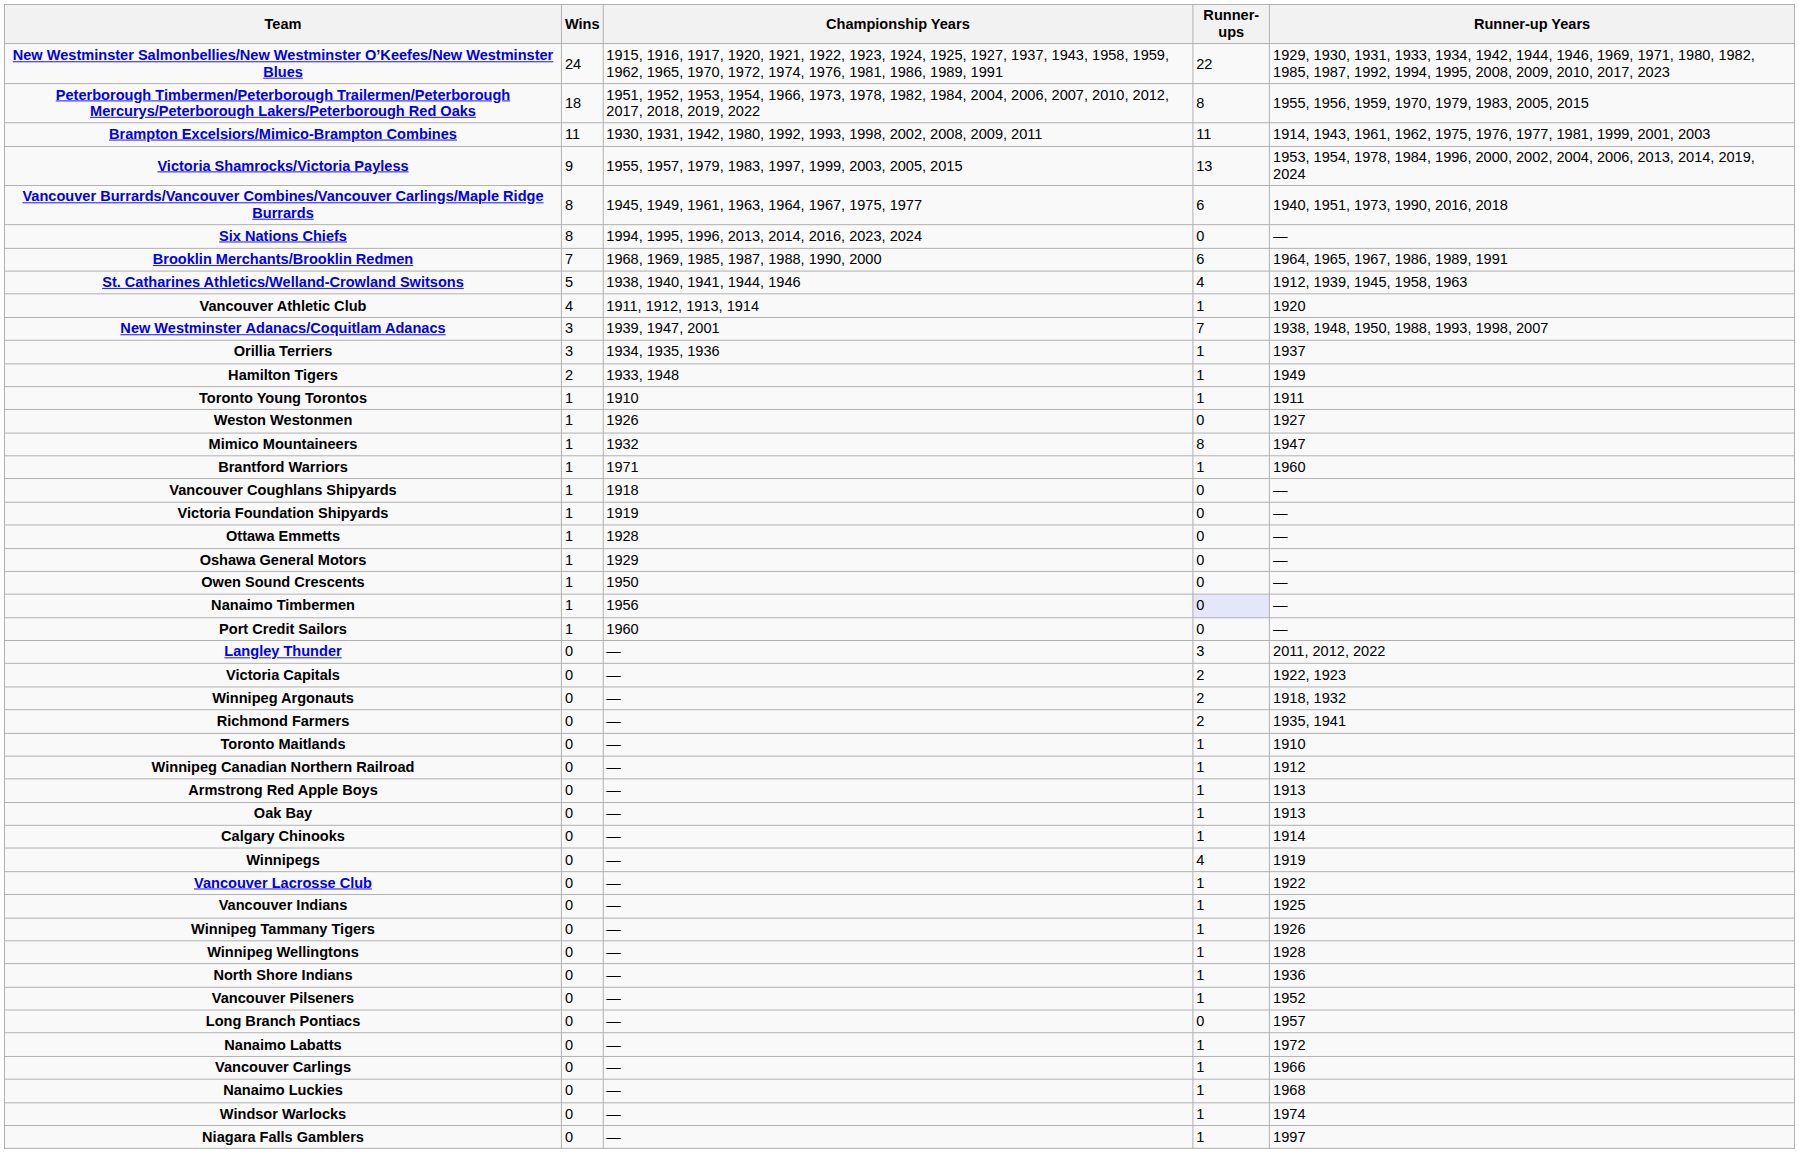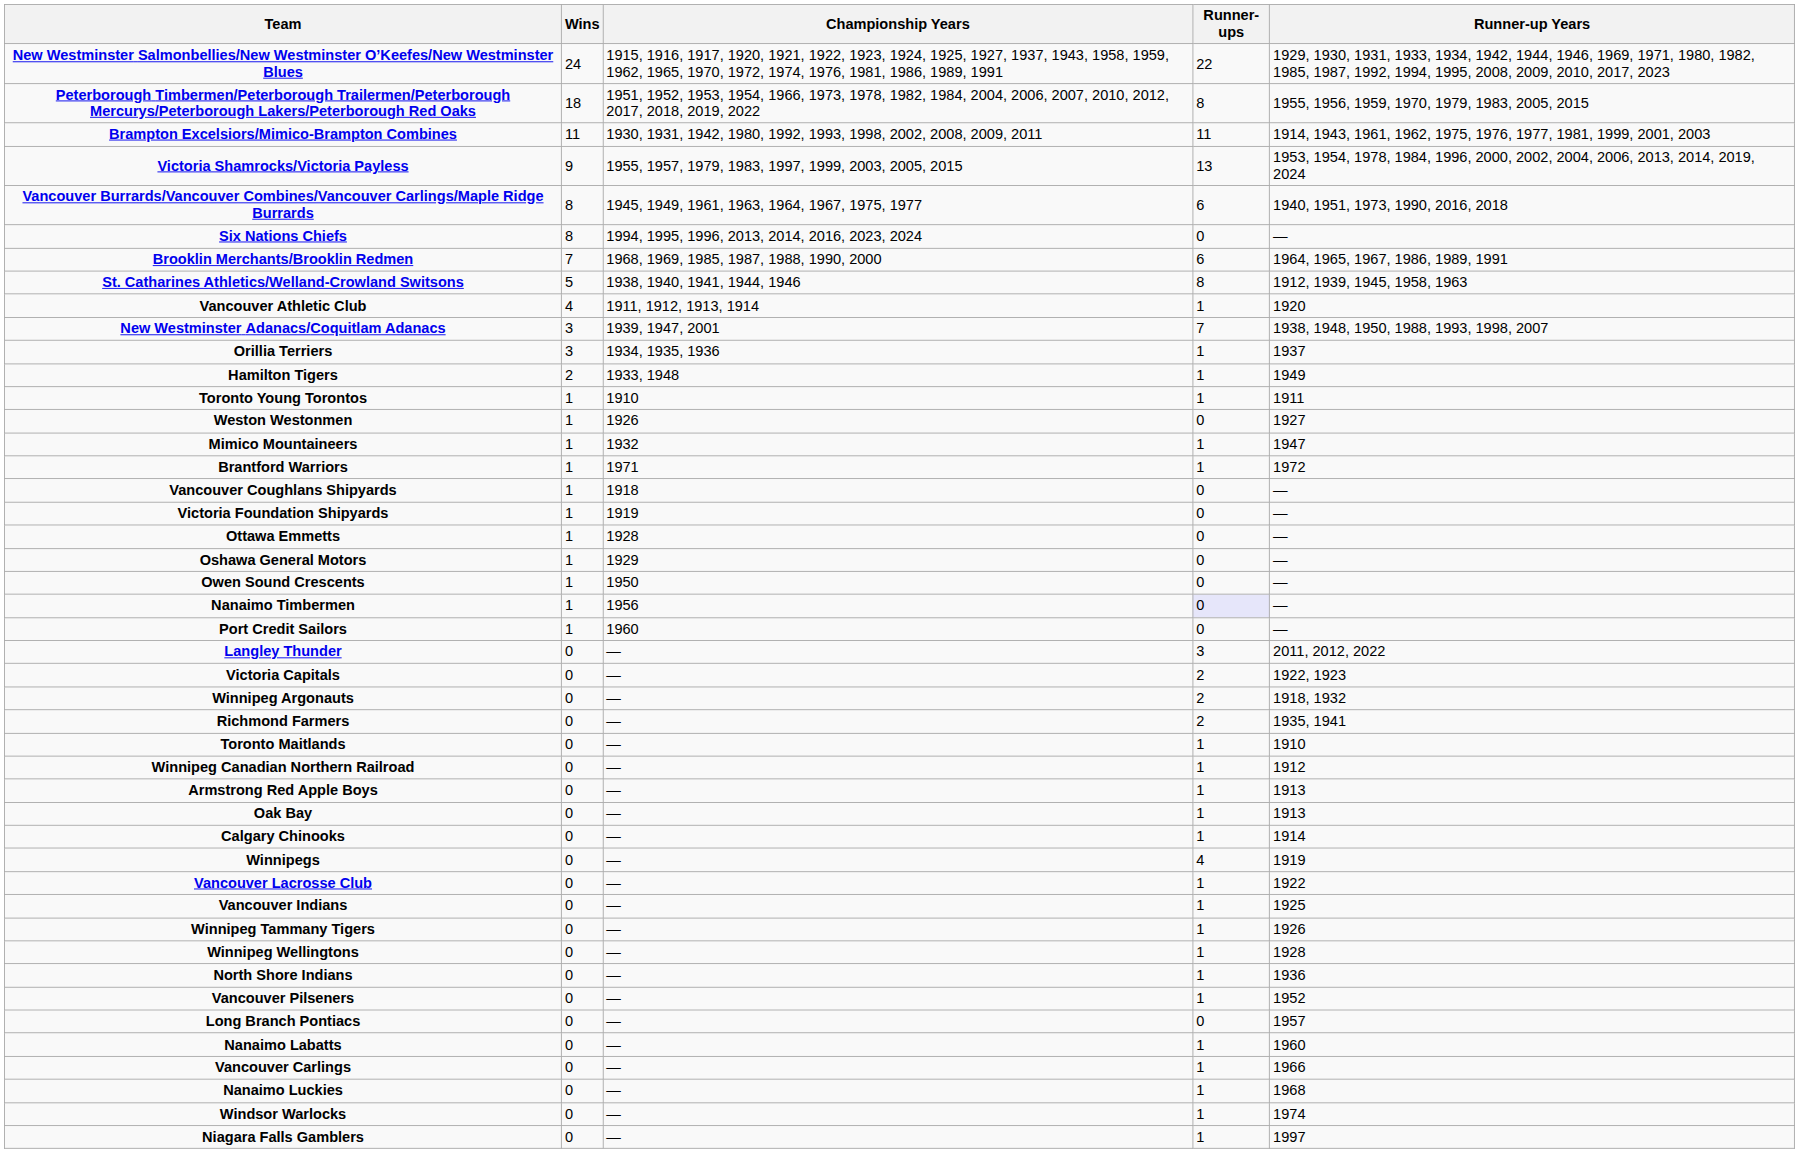 <table class="wikitable" style="text-align:left;">
 <tr>
 <th>Team</th>
 <th>Wins</th>
 <th>Championship Years</th>
 <th>Runner-ups</th>
 <th>Runner-up Years</th>
 </tr>
 <tr>
 <td style="text-align:center"><a href='#'><strong>New Westminster</strong> <strong>Salmonbellies/New Westminster O’Keefes/New Westminster Blues</strong></a></td>
 <td>24</td>
 <td>1915, 1916, 1917, 1920, 1921, 1922, 1923, 1924, 1925, 1927, 1937, 1943, 1958, 1959, 1962, 1965, 1970, 1972, 1974, 1976, 1981, 1986, 1989, 1991</td>
 <td>22</td>
 <td>1929, 1930, 1931, 1933, 1934, 1942, 1944, 1946, 1969, 1971, 1980, 1982, 1985, 1987, 1992, 1994, 1995,  2008, 2009, 2010, 2017, 2023</td>
 </tr>
 <tr>
 <td style="text-align:center"><a href='#'><strong>Peterborough</strong> <strong>Timbermen/</strong></a><strong><a href='#'>Peterborough Trailermen/Peterborough Mercurys/Peterborough Lakers/Peterborough Red Oaks</a></strong></td>
 <td>18</td>
 <td>1951, 1952, 1953, 1954, 1966, 1973, 1978, 1982, 1984, 2004, 2006, 2007, 2010, 2012, 2017, 2018, 2019, 2022</td>
 <td>8</td>
 <td>1955, 1956, 1959, 1970, 1979, 1983, 2005, 2015</td>
 </tr>
 <tr>
 <td style="text-align:center"><strong><a href='#'>Brampton Excelsiors/Mimico-Brampton Combines</a></strong></td>
 <td>11</td>
 <td>1930, 1931, 1942, 1980, 1992, 1993, 1998, 2002, 2008, 2009, 2011</td>
 <td>11</td>
 <td>1914, 1943, 1961, 1962, 1975, 1976, 1977, 1981, 1999, 2001, 2003</td>
 </tr>
 <tr>
 <td style="text-align:center"><strong><a href='#'>Victoria Shamrocks/Victoria Payless</a></strong></td>
 <td>9</td>
 <td>1955, 1957, 1979, 1983, 1997, 1999, 2003, 2005, 2015</td>
 <td>13</td>
 <td>1953, 1954, 1978, 1984, 1996, 2000, 2002, 2004, 2006, 2013, 2014, 2019, 2024</td>
 </tr>
 <tr>
 <td style="text-align:center"><strong><a href='#'>Vancouver Burrards/Vancouver Combines/Vancouver Carlings/Maple Ridge Burrards</a></strong></td>
 <td>8</td>
 <td>1945, 1949, 1961, 1963, 1964, 1967, 1975, 1977</td>
 <td>6</td>
 <td>1940, 1951,  1973, 1990, 2016, 2018</td>
 </tr>
 <tr>
 <td style="text-align:center"><strong><a href='#'>Six Nations Chiefs</a></strong></td>
 <td>8</td>
 <td>1994, 1995, 1996, 2013, 2014, 2016, 2023, 2024</td>
 <td>0</td>
 <td>—</td>
 </tr>
 <tr>
 <td style="text-align:center"><strong><a href='#'>Brooklin Merchants/Brooklin Redmen</a></strong></td>
 <td>7</td>
 <td>1968, 1969, 1985, 1987, 1988, 1990, 2000</td>
 <td>6</td>
 <td>1964, 1965, 1967, 1986, 1989, 1991</td>
 </tr>
 <tr>
 <td style="text-align:center"><strong><a href='#'>St. Catharines Athletics/Welland-Crowland Switsons</a></strong></td>
 <td>5</td>
 <td>1938, 1940, 1941, 1944, 1946</td>
-<td>4</td>
+<td>8</td>
 <td>1912, 1939, 1945, 1958, 1963</td>
 </tr>
 <tr>
 <td style="text-align:center"><strong>Vancouver Athletic Club</strong></td>
 <td>4</td>
 <td>1911, 1912, 1913, 1914</td>
 <td>1</td>
 <td>1920</td>
 </tr>
 <tr>
 <td style="text-align:center"><a href='#'><strong>New Westminster</strong> <strong>Adanacs/</strong></a><strong><a href='#'>Coquitlam Adanacs</a></strong></td>
 <td>3</td>
 <td>1939, 1947, 2001</td>
 <td>7</td>
 <td>1938, 1948, 1950, 1988, 1993, 1998, 2007</td>
 </tr>
 <tr>
 <td style="text-align:center"><strong>Orillia Terriers</strong></td>
 <td>3</td>
 <td>1934, 1935, 1936</td>
 <td>1</td>
 <td>1937</td>
 </tr>
 <tr>
 <td style="text-align:center"><strong>Hamilton Tigers</strong></td>
 <td>2</td>
 <td>1933, 1948</td>
 <td>1</td>
 <td>1949</td>
 </tr>
 <tr>
 <td style="text-align:center"><strong>Toronto Young Torontos</strong></td>
 <td>1</td>
 <td>1910</td>
 <td>1</td>
 <td>1911</td>
 </tr>
 <tr>
 <td style="text-align:center"><strong>Weston Westonmen</strong></td>
 <td>1</td>
 <td>1926</td>
 <td>0</td>
 <td>1927</td>
 </tr>
 <tr>
 <td style="text-align:center"><strong>Mimico Mountaineers</strong></td>
 <td>1</td>
 <td>1932</td>
-<td>8</td>
+<td>1</td>
 <td>1947</td>
 </tr>
 <tr>
 <td style="text-align:center"><strong>Brantford Warriors</strong></td>
 <td>1</td>
 <td>1971</td>
 <td>1</td>
-<td>1960</td>
+<td>1972</td>
 </tr>
 <tr>
 <td style="text-align:center"><strong>Vancouver Coughlans</strong> <strong>Shipyards</strong></td>
 <td>1</td>
 <td>1918</td>
 <td>0</td>
 <td>—</td>
 </tr>
 <tr>
 <td style="text-align:center"><strong>Victoria Foundation</strong> <strong>Shipyards</strong></td>
 <td>1</td>
 <td>1919</td>
 <td>0</td>
 <td>—</td>
 </tr>
 <tr>
 <td style="text-align:center"><strong>Ottawa Emmetts</strong></td>
 <td>1</td>
 <td>1928</td>
 <td>0</td>
 <td>—</td>
 </tr>
 <tr>
 <td style="text-align:center"><strong>Oshawa General Motors</strong></td>
 <td>1</td>
 <td>1929</td>
 <td>0</td>
 <td>—</td>
 </tr>
 <tr>
 <td style="text-align:center"><strong>Owen Sound Crescents</strong></td>
 <td>1</td>
 <td>1950</td>
 <td>0</td>
 <td>—</td>
 </tr>
 <tr>
 <td style="text-align:center"><strong>Nanaimo Timbermen</strong></td>
 <td>1</td>
 <td>1956</td>
 <td style="background: lavender;">0</td>
 <td>—</td>
 </tr>
 <tr>
 <td style="text-align:center"><strong>Port Credit Sailors</strong></td>
 <td>1</td>
 <td>1960</td>
 <td>0</td>
 <td>—</td>
 </tr>
 <tr>
 <td style="text-align:center"><strong><a href='#'>Langley Thunder</a></strong></td>
 <td>0</td>
 <td>—</td>
 <td>3</td>
 <td>2011, 2012, 2022</td>
 </tr>
 <tr>
 <td style="text-align:center"><strong>Victoria Capitals</strong></td>
 <td>0</td>
 <td>—</td>
 <td>2</td>
 <td>1922, 1923</td>
 </tr>
 <tr>
 <td style="text-align:center"><strong>Winnipeg Argonauts</strong></td>
 <td>0</td>
 <td>—</td>
 <td>2</td>
 <td>1918, 1932</td>
 </tr>
 <tr>
 <td style="text-align:center"><strong>Richmond Farmers</strong></td>
 <td>0</td>
 <td>—</td>
 <td>2</td>
 <td>1935, 1941</td>
 </tr>
 <tr>
 <td style="text-align:center"><strong>Toronto Maitlands</strong></td>
 <td>0</td>
 <td>—</td>
 <td>1</td>
 <td>1910</td>
 </tr>
 <tr>
 <td style="text-align:center"><strong>Winnipeg Canadian Northern Railroad</strong></td>
 <td>0</td>
 <td>—</td>
 <td>1</td>
 <td>1912</td>
 </tr>
 <tr>
 <td style="text-align:center"><strong>Armstrong Red Apple Boys</strong></td>
 <td>0</td>
 <td>—</td>
 <td>1</td>
 <td>1913</td>
 </tr>
 <tr>
 <td style="text-align:center"><strong>Oak Bay</strong></td>
 <td>0</td>
 <td>—</td>
 <td>1</td>
 <td>1913</td>
 </tr>
 <tr>
 <td style="text-align:center"><strong>Calgary Chinooks</strong></td>
 <td>0</td>
 <td>—</td>
 <td>1</td>
 <td>1914</td>
 </tr>
 <tr>
 <td style="text-align:center"><strong>Winnipegs</strong></td>
 <td>0</td>
 <td>—</td>
 <td>4</td>
 <td>1919</td>
 </tr>
 <tr>
 <td style="text-align:center"><strong><a href='#'>Vancouver Lacrosse Club</a></strong></td>
 <td>0</td>
 <td>—</td>
 <td>1</td>
 <td>1922</td>
 </tr>
 <tr>
 <td style="text-align:center"><strong>Vancouver Indians</strong></td>
 <td>0</td>
 <td>—</td>
 <td>1</td>
 <td>1925</td>
 </tr>
 <tr>
 <td style="text-align:center"><strong>Winnipeg Tammany Tigers</strong></td>
 <td>0</td>
 <td>—</td>
 <td>1</td>
 <td>1926</td>
 </tr>
 <tr>
 <td style="text-align:center"><strong>Winnipeg Wellingtons</strong></td>
 <td>0</td>
 <td>—</td>
 <td>1</td>
 <td>1928</td>
 </tr>
 <tr>
 <td style="text-align:center"><strong>North Shore Indians</strong></td>
 <td>0</td>
 <td>—</td>
 <td>1</td>
 <td>1936</td>
 </tr>
 <tr>
 <td style="text-align:center"><strong>Vancouver Pilseners</strong></td>
 <td>0</td>
 <td>—</td>
 <td>1</td>
 <td>1952</td>
 </tr>
 <tr>
 <td style="text-align:center"><strong>Long Branch Pontiacs</strong></td>
 <td>0</td>
 <td>—</td>
 <td>0</td>
 <td>1957</td>
 </tr>
 <tr>
 <td style="text-align:center"><strong>Nanaimo Labatts</strong></td>
 <td>0</td>
 <td>—</td>
 <td>1</td>
-<td>1972</td>
+<td>1960</td>
 </tr>
 <tr>
 <td style="text-align:center"><strong>Vancouver Carlings</strong></td>
 <td>0</td>
 <td>—</td>
 <td>1</td>
 <td>1966</td>
 </tr>
 <tr>
 <td style="text-align:center"><strong>Nanaimo Luckies</strong></td>
 <td>0</td>
 <td>—</td>
 <td>1</td>
 <td>1968</td>
 </tr>
 <tr>
 <td style="text-align:center"><strong>Windsor Warlocks</strong></td>
 <td>0</td>
 <td>—</td>
 <td>1</td>
 <td>1974</td>
 </tr>
 <tr>
 <td style="text-align:center"><strong>Niagara Falls Gamblers</strong></td>
 <td>0</td>
 <td>—</td>
 <td>1</td>
 <td>1997</td>
 </tr>
 </table>
